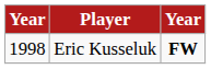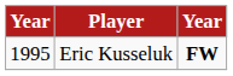 <table class="wikitable collapsible collapsed" border="1">
 <tr align="center">
 <th style="background:#B31B1B; color:White;">Year</th>
 <th style="background:#B31B1B; color:White;">Player</th>
 <th style="background:#B31B1B; color:White;">Year</th>
 </tr>
 <tr style="text-align:center;">
-<td>1998</td>
+<td>1995</td>
 <td>Eric Kusseluk</td>
 <td><strong>FW</strong></td>
 </tr>
 <tr>
 </tr>
 </table>
